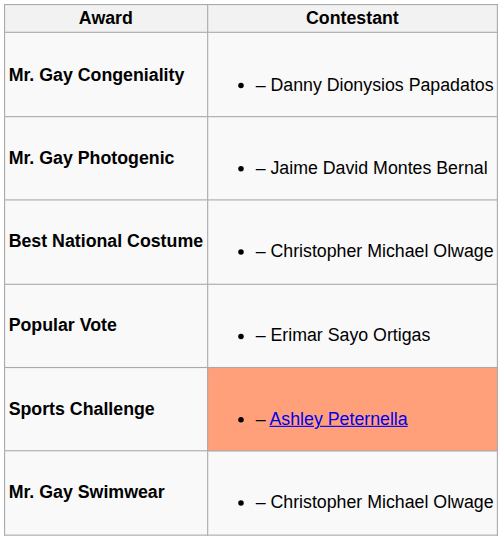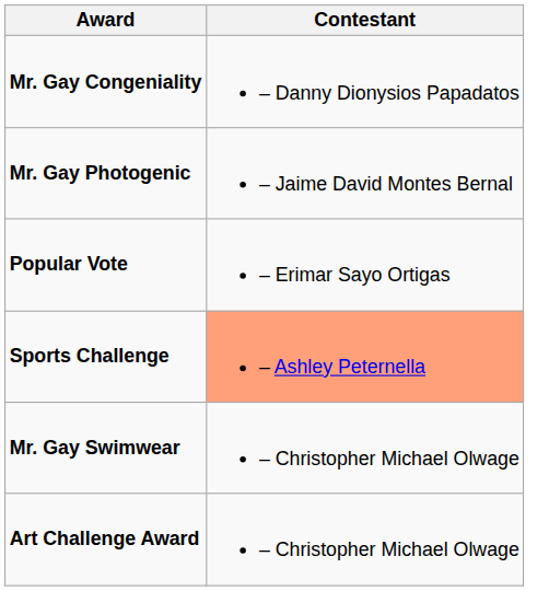 <table class="wikitable" border="1">
 <tr>
 <th>Award</th>
 <th>Contestant</th>
 </tr>
 <tr>
 <td><strong>Mr. Gay Congeniality</strong></td>
 <td><br><ul><li><strong></strong> – Danny Dionysios Papadatos</li></ul></td>
 </tr>
 <tr>
 <td><strong>Mr. Gay Photogenic</strong></td>
 <td><br><ul><li><strong></strong> – Jaime David Montes Bernal</li></ul></td>
 </tr>
 <tr>
-<td><strong>Best National Costume</strong></td>
-<td><br><ul><li><strong></strong> –  Christopher Michael Olwage</li></ul></td>
-</tr>
-<tr>
 <td><strong>Popular Vote</strong></td>
 <td><br><ul><li><strong></strong> – Erimar Sayo Ortigas</li></ul></td>
 </tr>
 <tr>
 <td><strong>Sports Challenge</strong></td>
 <td style="background: lightsalmon;"><br><ul><li><strong></strong> – <a href='#'>Ashley Peternella</a></li></ul></td>
 </tr>
 <tr>
 <td><strong>Mr. Gay Swimwear</strong></td>
 <td><br><ul><li><strong></strong> – Christopher Michael Olwage</li></ul></td>
 </tr>
+<tr>
+<td><strong>Art Challenge Award</strong></td>
+<td><br><ul><li><strong></strong> – Christopher Michael Olwage</li></ul></td>
+</tr>
 </table>
